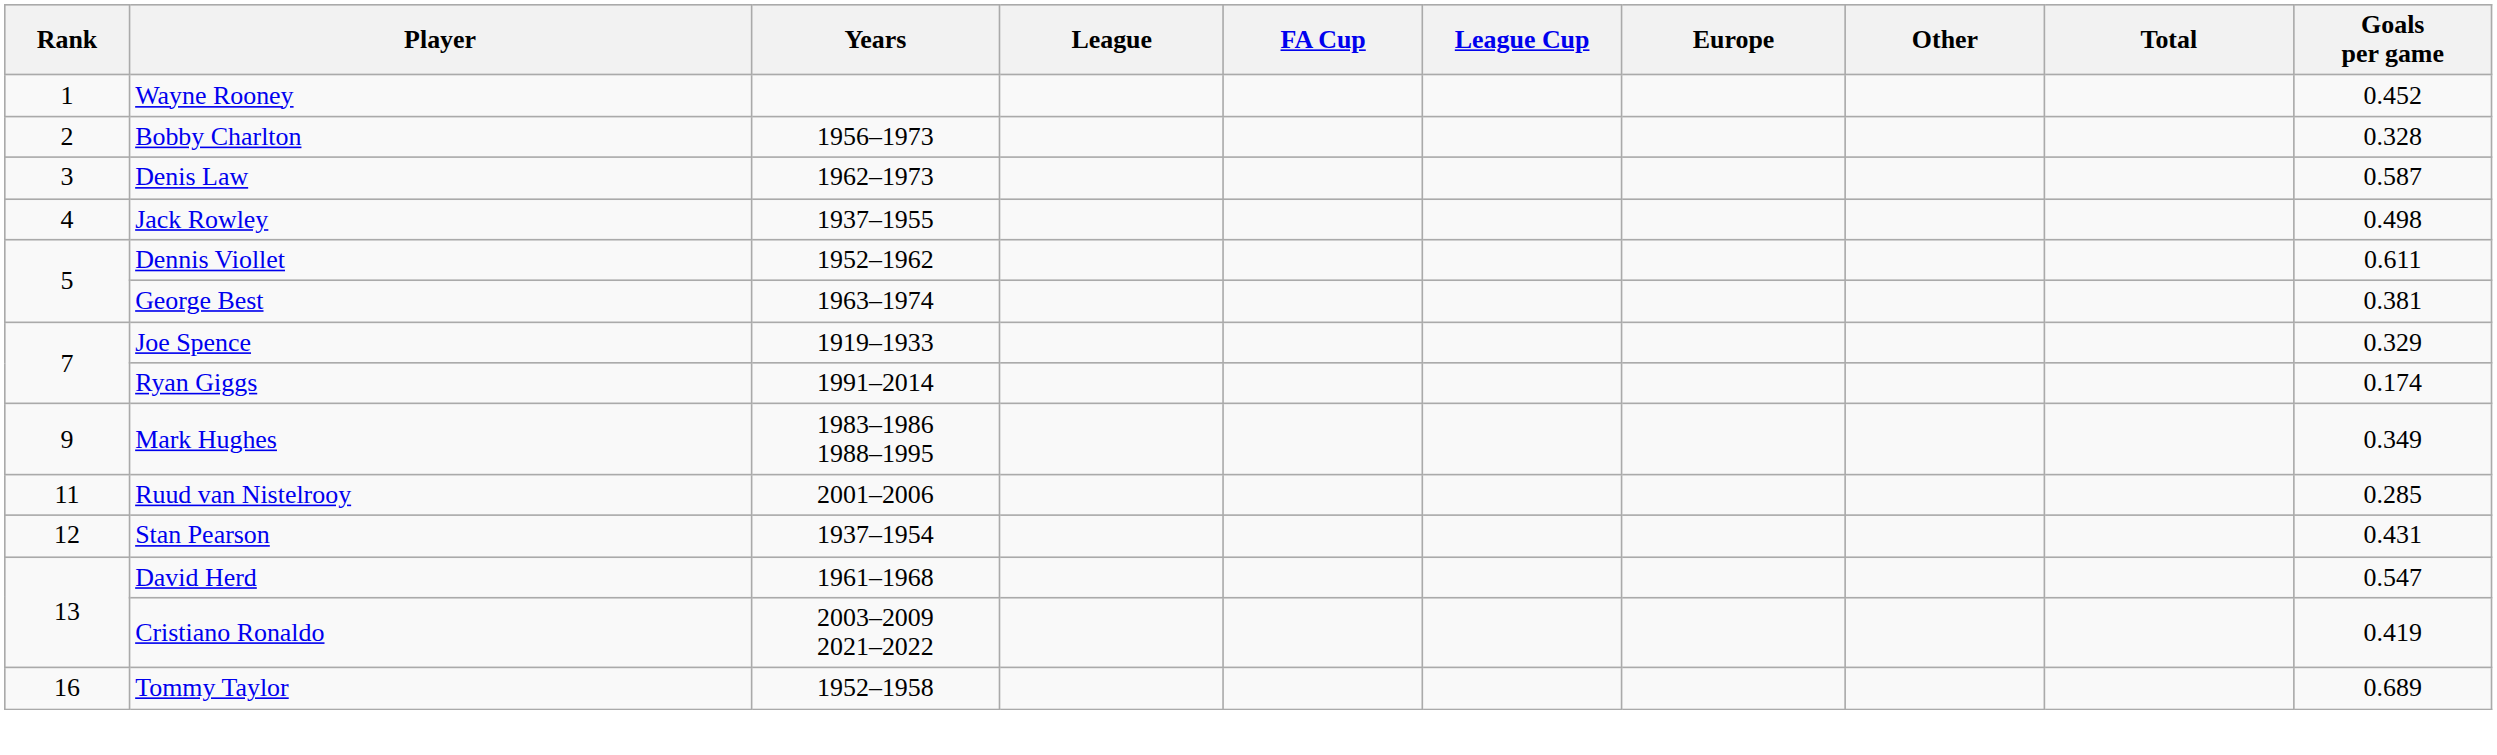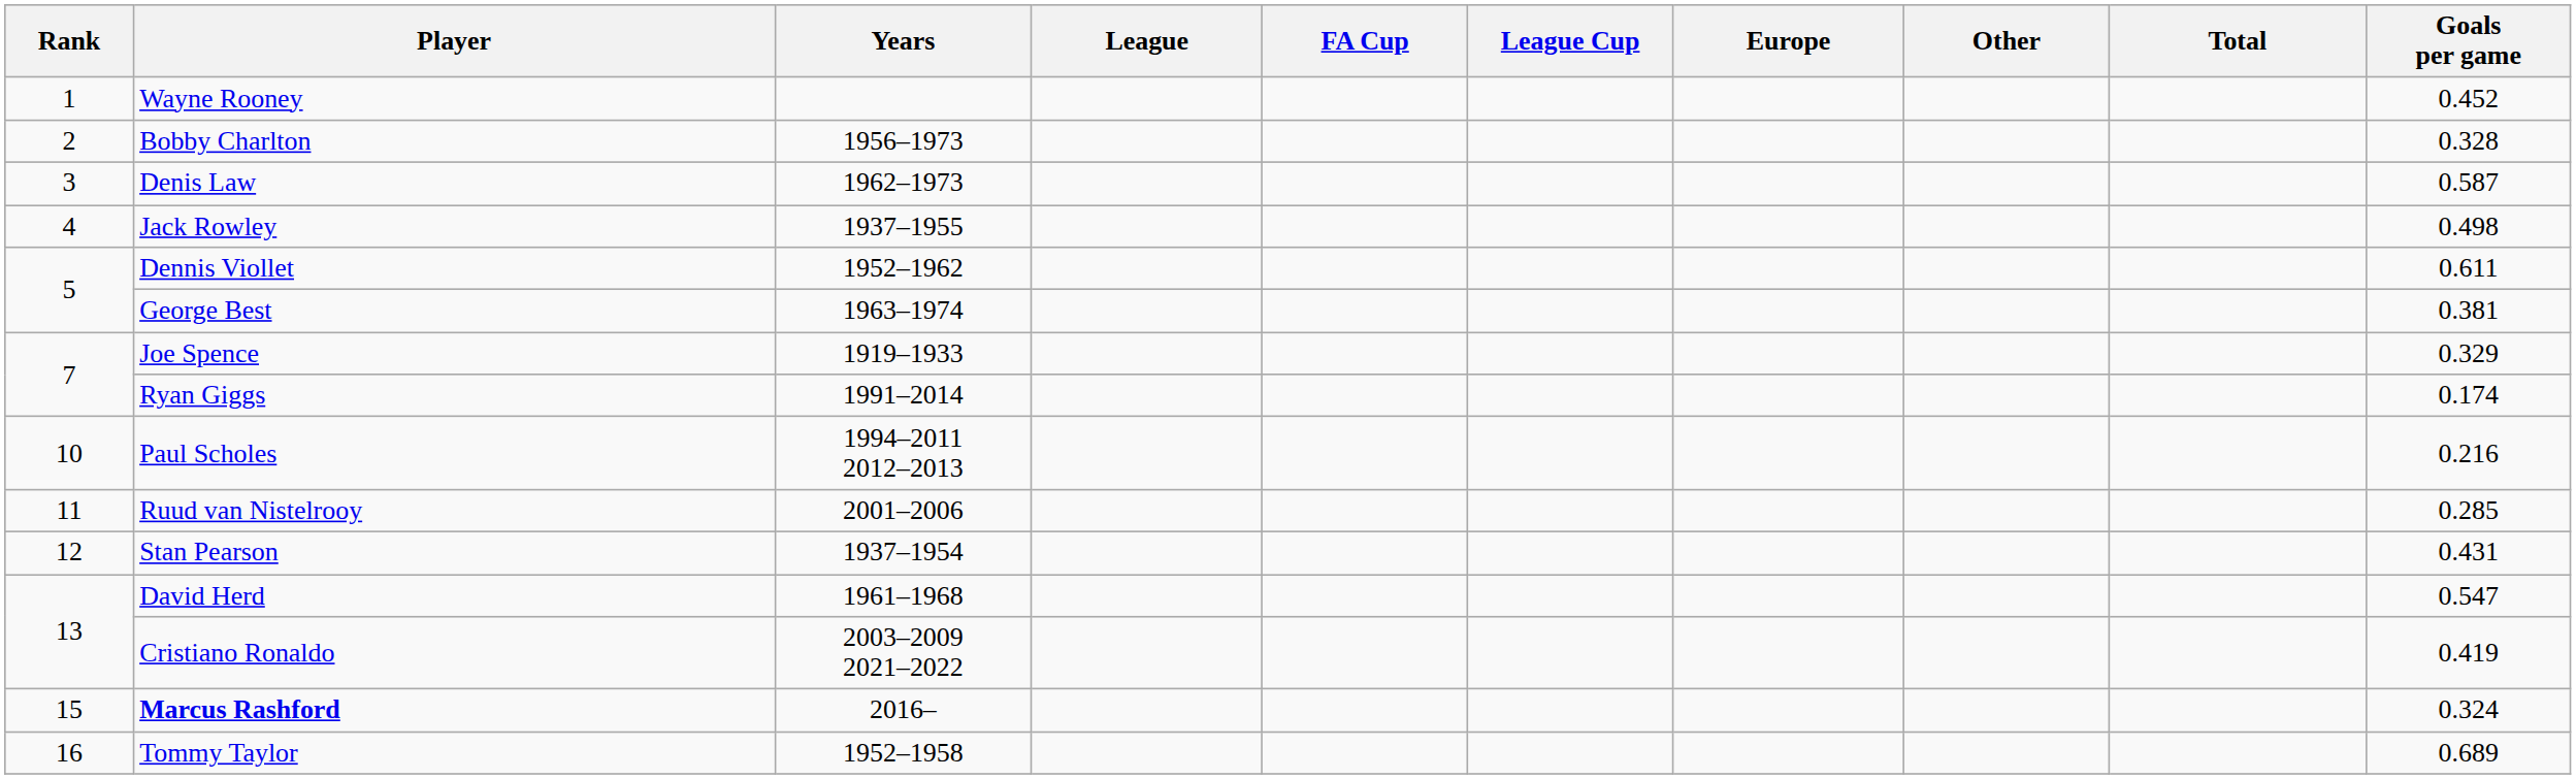 <table class="wikitable sortable" width=97% style="text-align:center">
 <tr>
 <th width=5%>Rank</th>
 <th width=25%>Player</th>
 <th width=10%>Years</th>
 <th width=9%>League</th>
 <th width=8%><a href='#'>FA Cup</a></th>
 <th width=8%><a href='#'>League Cup</a></th>
 <th width=9%>Europe</th>
 <th width=8%>Other</th>
 <th width=10%>Total</th>
 <th width=8%>Goals<br>per game</th>
 </tr>
 <tr>
 <td>1</td>
 <td align="left"> <a href='#'>Wayne Rooney</a></td>
 <td></td>
 <td></td>
 <td></td>
 <td></td>
 <td></td>
 <td></td>
 <td></td>
 <td>0.452</td>
 </tr>
 <tr>
 <td>2</td>
 <td align="left"> <a href='#'>Bobby Charlton</a></td>
 <td>1956–1973</td>
 <td></td>
 <td></td>
 <td></td>
 <td></td>
 <td></td>
 <td></td>
 <td>0.328</td>
 </tr>
 <tr>
 <td>3</td>
 <td align="left"> <a href='#'>Denis Law</a></td>
 <td>1962–1973</td>
 <td></td>
 <td></td>
 <td></td>
 <td></td>
 <td></td>
 <td></td>
 <td>0.587</td>
 </tr>
 <tr>
 <td>4</td>
 <td align="left"> <a href='#'>Jack Rowley</a></td>
 <td>1937–1955</td>
 <td></td>
 <td></td>
 <td></td>
 <td></td>
 <td></td>
 <td></td>
 <td>0.498</td>
 </tr>
 <tr>
 <td rowspan="2">5</td>
 <td align="left"> <a href='#'>Dennis Viollet</a></td>
 <td>1952–1962</td>
 <td></td>
 <td></td>
 <td></td>
 <td></td>
 <td></td>
 <td></td>
 <td>0.611</td>
 </tr>
 <tr>
 <td align="left"> <a href='#'>George Best</a></td>
 <td>1963–1974</td>
 <td></td>
 <td></td>
 <td></td>
 <td></td>
 <td></td>
 <td></td>
 <td>0.381</td>
 </tr>
 <tr>
 <td rowspan="2">7</td>
 <td align="left"> <a href='#'>Joe Spence</a></td>
 <td>1919–1933</td>
 <td></td>
 <td></td>
 <td></td>
 <td></td>
 <td></td>
 <td></td>
 <td>0.329</td>
 </tr>
 <tr>
 <td align="left"> <a href='#'>Ryan Giggs</a></td>
 <td>1991–2014</td>
 <td></td>
 <td></td>
 <td></td>
 <td></td>
 <td></td>
 <td></td>
 <td>0.174</td>
 </tr>
 <tr>
-<td>9</td>
-<td align="left"> <a href='#'>Mark Hughes</a></td>
-<td>1983–1986<br>1988–1995</td>
+<td>10</td>
+<td align="left"> <a href='#'>Paul Scholes</a></td>
+<td>1994–2011<br>2012–2013</td>
 <td></td>
 <td></td>
 <td></td>
 <td></td>
 <td></td>
 <td></td>
-<td>0.349</td>
+<td>0.216</td>
 </tr>
 <tr>
 <td>11</td>
 <td align="left"> <a href='#'>Ruud van Nistelrooy</a></td>
 <td>2001–2006</td>
 <td></td>
 <td></td>
 <td></td>
 <td></td>
 <td></td>
 <td></td>
 <td>0.285</td>
 </tr>
 <tr>
 <td>12</td>
 <td align="left"> <a href='#'>Stan Pearson</a></td>
 <td>1937–1954</td>
 <td></td>
 <td></td>
 <td></td>
 <td></td>
 <td></td>
 <td></td>
 <td>0.431</td>
 </tr>
 <tr>
 <td rowspan="2">13</td>
 <td align="left"> <a href='#'>David Herd</a></td>
 <td>1961–1968</td>
 <td></td>
 <td></td>
 <td></td>
 <td></td>
 <td></td>
 <td></td>
 <td>0.547</td>
 </tr>
 <tr>
 <td align="left"> <a href='#'>Cristiano Ronaldo</a></td>
 <td>2003–2009<br>2021–2022</td>
 <td></td>
 <td></td>
 <td></td>
 <td></td>
 <td></td>
 <td></td>
 <td>0.419</td>
 </tr>
 <tr>
+<td>15</td>
+<td align="left"> <strong><a href='#'>Marcus Rashford</a></strong></td>
+<td>2016–</td>
+<td></td>
+<td></td>
+<td></td>
+<td></td>
+<td></td>
+<td></td>
+<td>0.324</td>
+</tr>
+<tr>
 <td>16</td>
 <td align="left"> <a href='#'>Tommy Taylor</a></td>
 <td>1952–1958</td>
 <td></td>
 <td></td>
 <td></td>
 <td></td>
 <td></td>
 <td></td>
 <td>0.689</td>
 </tr>
 </table>
